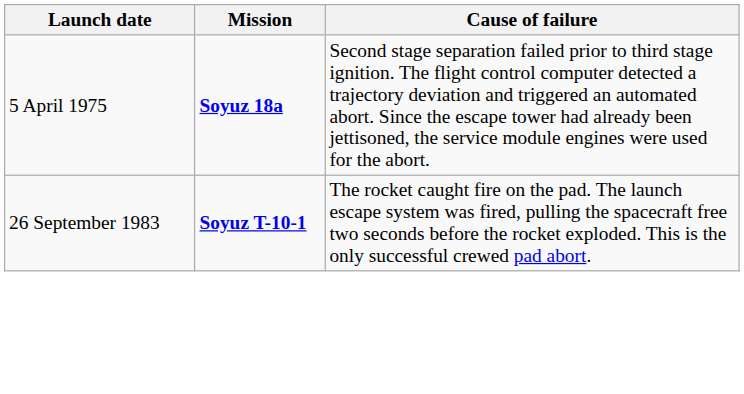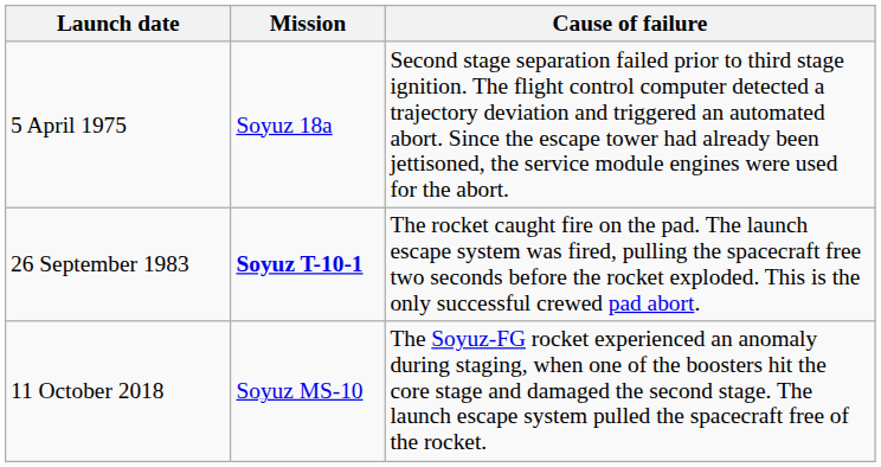 <table class="wikitable">
 <tr>
 <th scope="col" style="width: 150px">Launch date</th>
 <th scope="col" style="width: 100px">Mission</th>
 <th>Cause of failure</th>
 </tr>
 <tr>
 <td>5 April 1975</td>
-<td><strong><a href='#'>Soyuz 18a</a></strong></td>
+<td><a href='#'>Soyuz 18a</a></td>
 <td>Second stage separation failed prior to third stage ignition.  The flight control computer detected a trajectory deviation and triggered an automated abort.  Since the escape tower had already been jettisoned, the service module engines were used for the abort.</td>
 </tr>
 <tr>
 <td>26 September 1983</td>
 <td><strong><a href='#'>Soyuz T-10-1</a></strong></td>
 <td>The rocket caught fire on the pad.  The launch escape system was fired, pulling the spacecraft free two seconds before the rocket exploded.  This is the only successful crewed <a href='#'>pad abort</a>.</td>
 </tr>
+<tr>
+<td>11 October 2018</td>
+<td><a href='#'>Soyuz MS-10</a></td>
+<td>The <a href='#'>Soyuz-FG</a> rocket experienced an anomaly during staging, when one of the boosters hit the core stage and damaged the second stage.  The launch escape system pulled the spacecraft free of the rocket.</td>
+</tr>
 </table>
